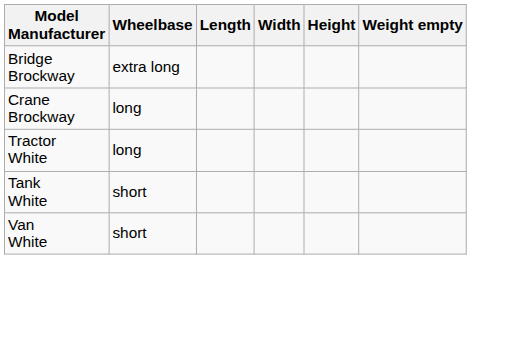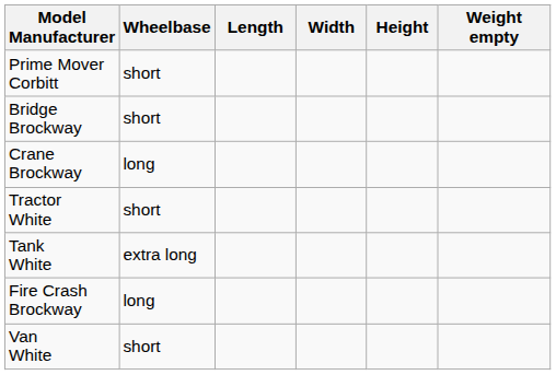 <table class="wikitable">
 <tr>
 <th>Model <br> Manufacturer</th>
 <th>Wheelbase</th>
 <th>Length</th>
 <th>Width</th>
 <th>Height</th>
 <th>Weight empty</th>
 </tr>
 <tr>
+<td>Prime Mover<br>Corbitt</td>
+<td style="width:75px;">short</td>
+<td style="width: 70px;"></td>
+<td style="width: 60px;"></td>
+<td style="width: 60px;"></td>
+<td style="width: 100px;"></td>
+</tr>
+<tr>
 <td>Bridge<br>Brockway</td>
-<td>extra long</td>
+<td>short</td>
 <td></td>
 <td></td>
 <td></td>
 <td></td>
 </tr>
 <tr>
 <td>Crane<br>Brockway</td>
 <td>long</td>
 <td></td>
 <td></td>
 <td></td>
 <td></td>
 </tr>
 <tr>
 <td>Tractor<br>White</td>
-<td>long</td>
+<td>short</td>
 <td></td>
 <td></td>
 <td></td>
 <td></td>
 </tr>
 <tr>
 <td>Tank<br>White</td>
-<td>short</td>
+<td>extra long</td>
+<td></td>
+<td></td>
+<td></td>
+<td></td>
+</tr>
+<tr>
+<td>Fire Crash<br>Brockway</td>
+<td>long</td>
 <td></td>
 <td></td>
 <td></td>
 <td></td>
 </tr>
 <tr>
 <td>Van<br>White</td>
 <td>short</td>
 <td></td>
 <td></td>
 <td></td>
 <td></td>
 </tr>
 </table>
